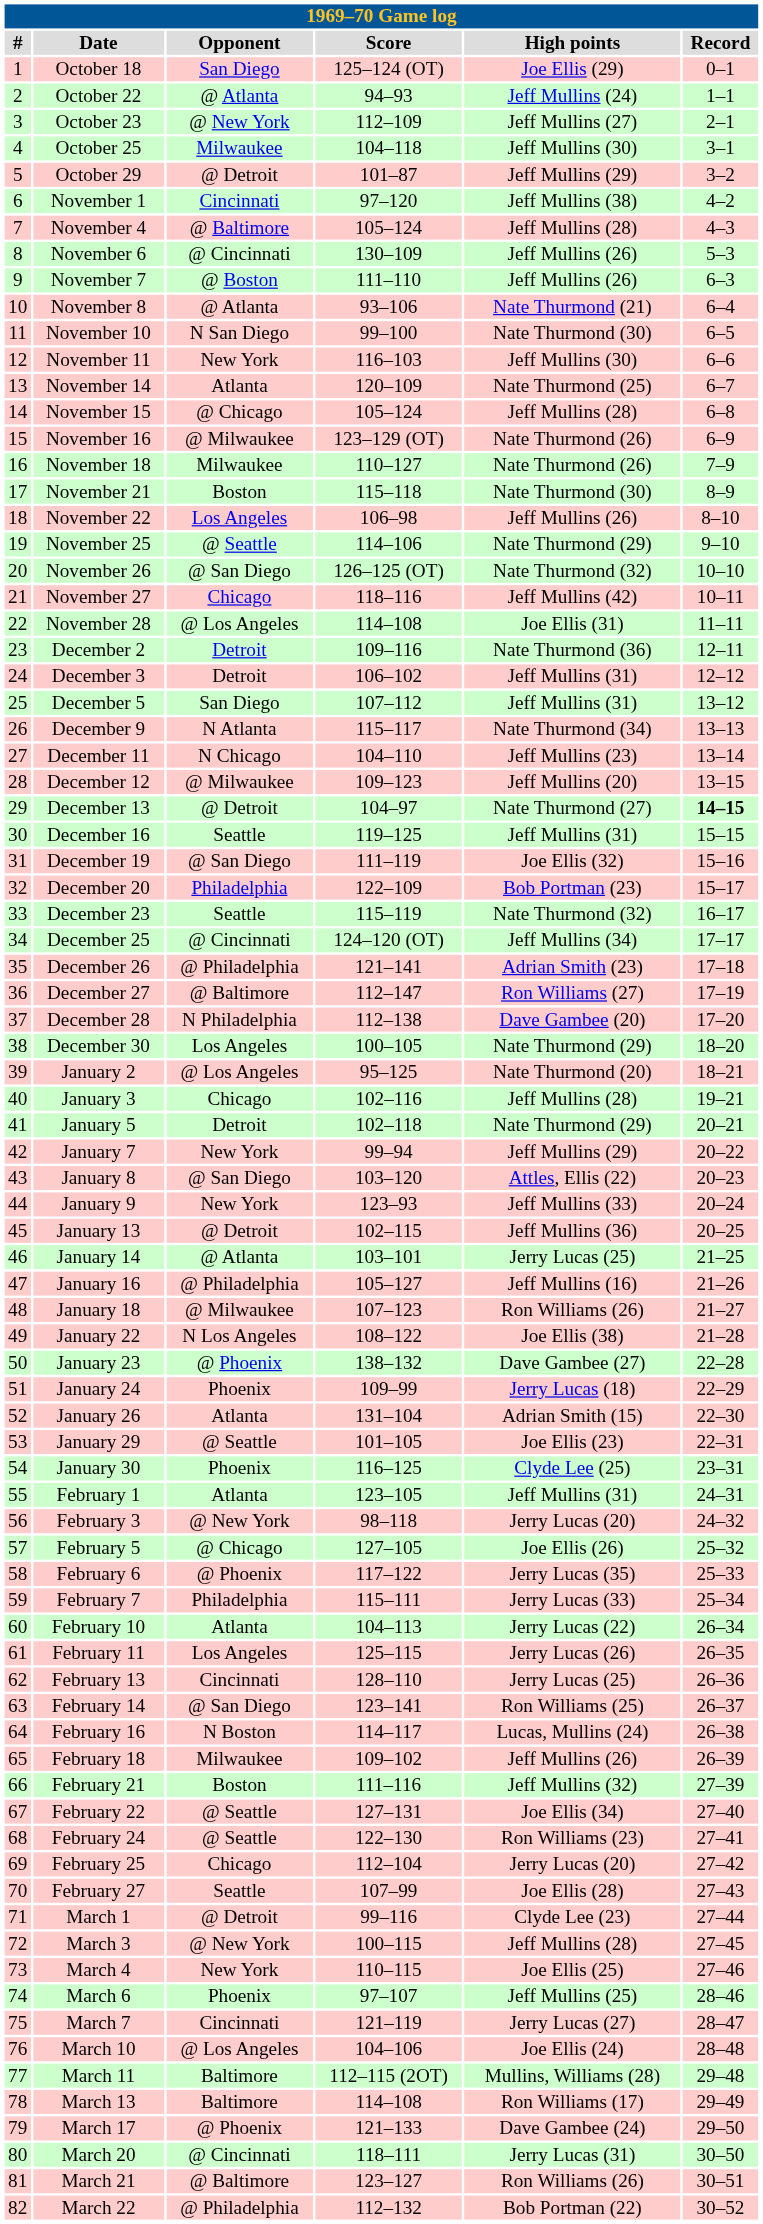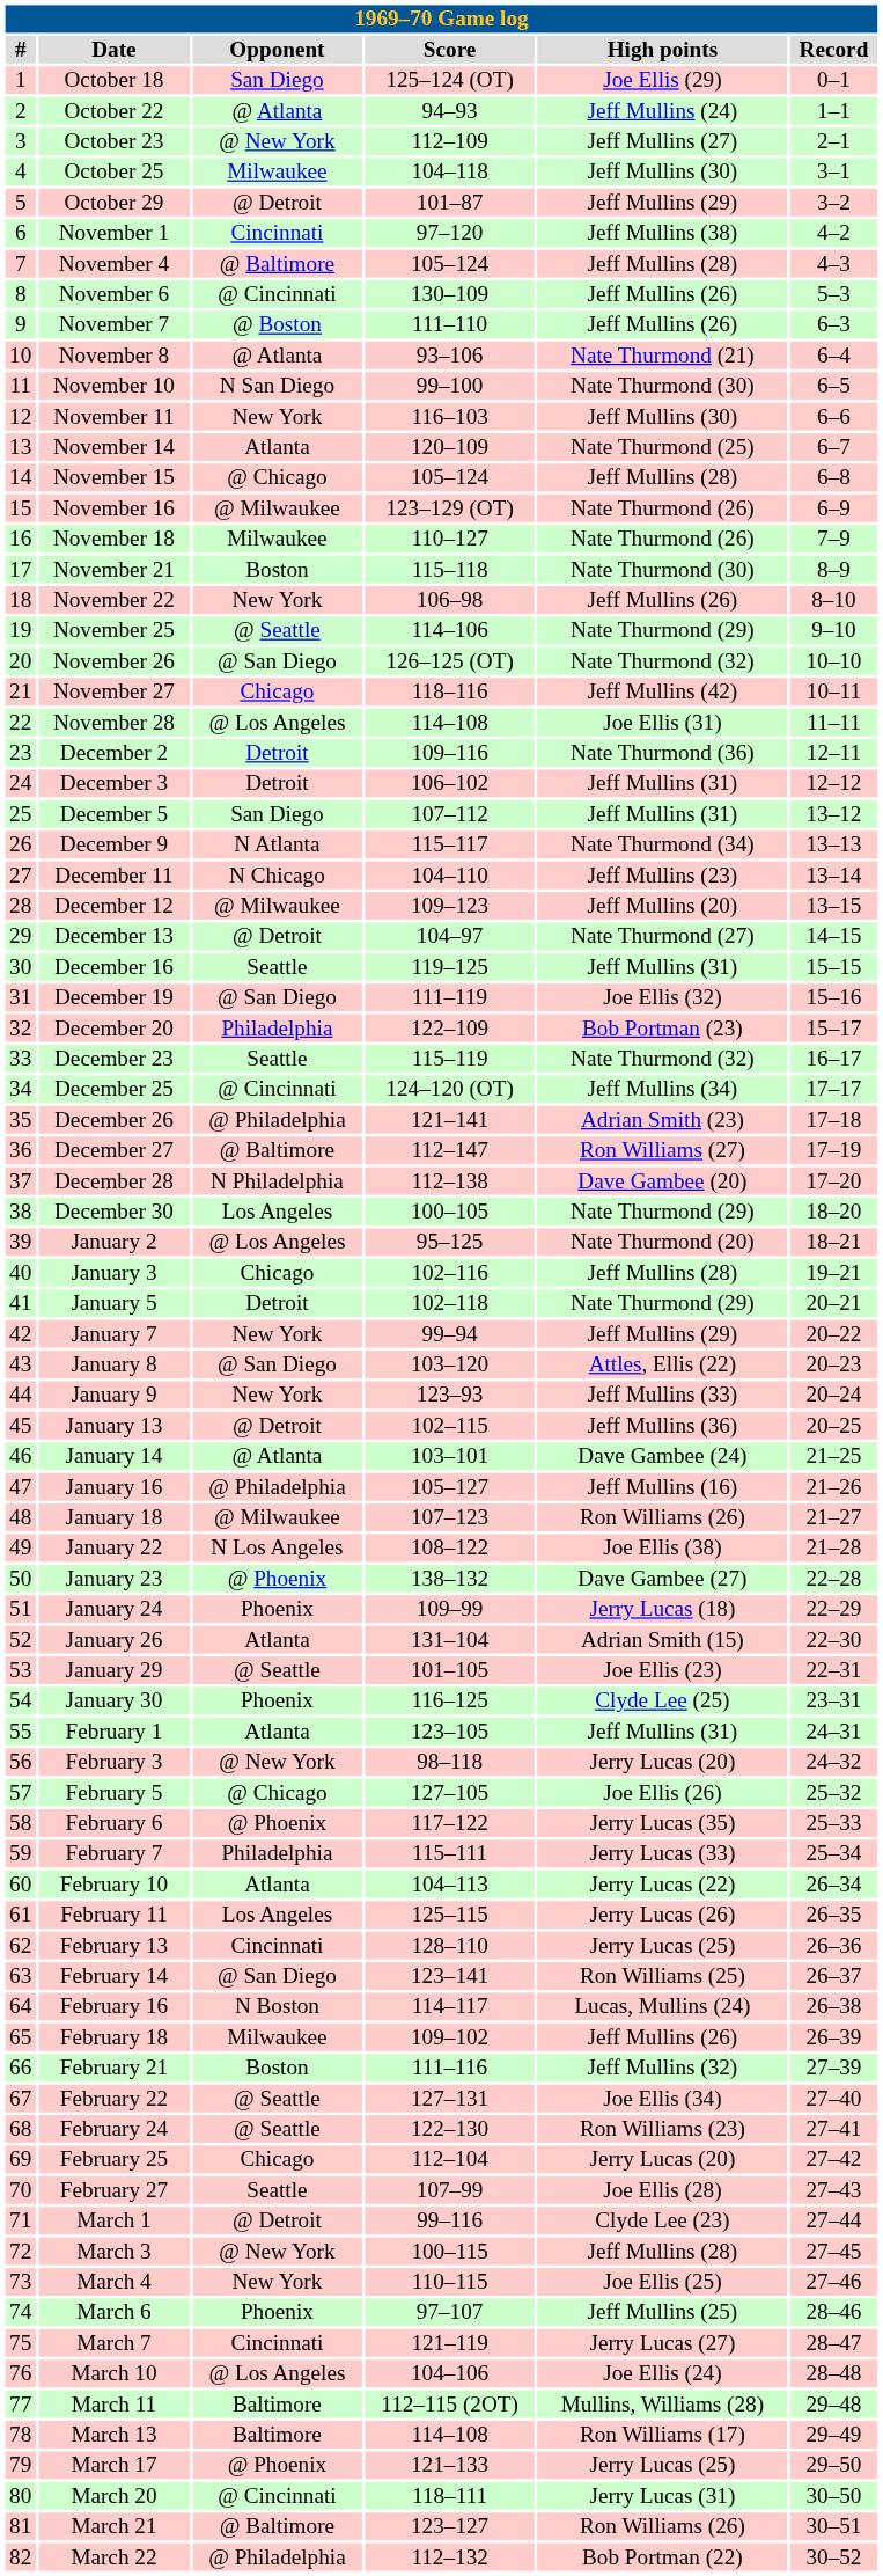 <table class="toccolours collapsible" width=50% style="clear:both; margin:1.5em auto; text-align:center">
 <tr>
 <th colspan=11 style="background:#005696; color:#FFC423;">1969–70 Game log</th>
 </tr>
 <tr align="center" bgcolor="#dddddd">
 <td><strong>#</strong></td>
 <td><strong>Date</strong></td>
 <td><strong>Opponent</strong></td>
 <td><strong>Score</strong></td>
 <td><strong>High points</strong></td>
 <td><strong>Record</strong></td>
 </tr>
 <tr align="center" bgcolor="#ffcccc">
 <td>1</td>
 <td>October 18</td>
 <td><a href='#'>San Diego</a></td>
 <td>125–124 (OT)</td>
 <td><a href='#'>Joe Ellis</a> (29)</td>
 <td>0–1</td>
 </tr>
 <tr align="center" bgcolor="#ccffcc">
 <td>2</td>
 <td>October 22</td>
 <td>@ <a href='#'>Atlanta</a></td>
 <td>94–93</td>
 <td><a href='#'>Jeff Mullins</a> (24)</td>
 <td>1–1</td>
 </tr>
 <tr align="center" bgcolor="#ccffcc">
 <td>3</td>
 <td>October 23</td>
 <td>@ <a href='#'>New York</a></td>
 <td>112–109</td>
 <td>Jeff Mullins (27)</td>
 <td>2–1</td>
 </tr>
 <tr align="center" bgcolor="#ccffcc">
 <td>4</td>
 <td>October 25</td>
 <td><a href='#'>Milwaukee</a></td>
 <td>104–118</td>
 <td>Jeff Mullins (30)</td>
 <td>3–1</td>
 </tr>
 <tr align="center" bgcolor="#ffcccc">
 <td>5</td>
 <td>October 29</td>
 <td>@ Detroit</td>
 <td>101–87</td>
 <td>Jeff Mullins (29)</td>
 <td>3–2</td>
 </tr>
 <tr align="center" bgcolor="#ccffcc">
 <td>6</td>
 <td>November 1</td>
 <td><a href='#'>Cincinnati</a></td>
 <td>97–120</td>
 <td>Jeff Mullins (38)</td>
 <td>4–2</td>
 </tr>
 <tr align="center" bgcolor="#ffcccc">
 <td>7</td>
 <td>November 4</td>
 <td>@ <a href='#'>Baltimore</a></td>
 <td>105–124</td>
 <td>Jeff Mullins (28)</td>
 <td>4–3</td>
 </tr>
 <tr align="center" bgcolor="#ccffcc">
 <td>8</td>
 <td>November 6</td>
 <td>@ Cincinnati</td>
 <td>130–109</td>
 <td>Jeff Mullins (26)</td>
 <td>5–3</td>
 </tr>
 <tr align="center" bgcolor="#ccffcc">
 <td>9</td>
 <td>November 7</td>
 <td>@ <a href='#'>Boston</a></td>
 <td>111–110</td>
 <td>Jeff Mullins (26)</td>
 <td>6–3</td>
 </tr>
 <tr align="center" bgcolor="#ffcccc">
 <td>10</td>
 <td>November 8</td>
 <td>@ Atlanta</td>
 <td>93–106</td>
 <td><a href='#'>Nate Thurmond</a> (21)</td>
 <td>6–4</td>
 </tr>
 <tr align="center" bgcolor="#ffcccc">
 <td>11</td>
 <td>November 10</td>
 <td>N San Diego</td>
 <td>99–100</td>
 <td>Nate Thurmond (30)</td>
 <td>6–5</td>
 </tr>
 <tr align="center" bgcolor="#ffcccc">
 <td>12</td>
 <td>November 11</td>
 <td>New York</td>
 <td>116–103</td>
 <td>Jeff Mullins (30)</td>
 <td>6–6</td>
 </tr>
 <tr align="center" bgcolor="#ffcccc">
 <td>13</td>
 <td>November 14</td>
 <td>Atlanta</td>
 <td>120–109</td>
 <td>Nate Thurmond (25)</td>
 <td>6–7</td>
 </tr>
 <tr align="center" bgcolor="#ffcccc">
 <td>14</td>
 <td>November 15</td>
 <td>@ Chicago</td>
 <td>105–124</td>
 <td>Jeff Mullins (28)</td>
 <td>6–8</td>
 </tr>
 <tr align="center" bgcolor="#ffcccc">
 <td>15</td>
 <td>November 16</td>
 <td>@ Milwaukee</td>
 <td>123–129 (OT)</td>
 <td>Nate Thurmond (26)</td>
 <td>6–9</td>
 </tr>
 <tr align="center" bgcolor="#ccffcc">
 <td>16</td>
 <td>November 18</td>
 <td>Milwaukee</td>
 <td>110–127</td>
 <td>Nate Thurmond (26)</td>
 <td>7–9</td>
 </tr>
 <tr align="center" bgcolor="#ccffcc">
 <td>17</td>
 <td>November 21</td>
 <td>Boston</td>
 <td>115–118</td>
 <td>Nate Thurmond (30)</td>
 <td>8–9</td>
 </tr>
 <tr align="center" bgcolor="#ffcccc">
 <td>18</td>
 <td>November 22</td>
-<td><a href='#'>Los Angeles</a></td>
+<td>New York</td>
 <td>106–98</td>
 <td>Jeff Mullins (26)</td>
 <td>8–10</td>
 </tr>
 <tr align="center" bgcolor="#ccffcc">
 <td>19</td>
 <td>November 25</td>
 <td>@ <a href='#'>Seattle</a></td>
 <td>114–106</td>
 <td>Nate Thurmond (29)</td>
 <td>9–10</td>
 </tr>
 <tr align="center" bgcolor="#ccffcc">
 <td>20</td>
 <td>November 26</td>
 <td>@ San Diego</td>
 <td>126–125 (OT)</td>
 <td>Nate Thurmond (32)</td>
 <td>10–10</td>
 </tr>
 <tr align="center" bgcolor="#ffcccc">
 <td>21</td>
 <td>November 27</td>
 <td><a href='#'>Chicago</a></td>
 <td>118–116</td>
 <td>Jeff Mullins (42)</td>
 <td>10–11</td>
 </tr>
 <tr align="center" bgcolor="#ccffcc">
 <td>22</td>
 <td>November 28</td>
 <td>@ Los Angeles</td>
 <td>114–108</td>
 <td>Joe Ellis (31)</td>
 <td>11–11</td>
 </tr>
 <tr align="center" bgcolor="#ccffcc">
 <td>23</td>
 <td>December 2</td>
 <td><a href='#'>Detroit</a></td>
 <td>109–116</td>
 <td>Nate Thurmond (36)</td>
 <td>12–11</td>
 </tr>
 <tr align="center" bgcolor="#ffcccc">
 <td>24</td>
 <td>December 3</td>
 <td>Detroit</td>
 <td>106–102</td>
 <td>Jeff Mullins (31)</td>
 <td>12–12</td>
 </tr>
 <tr align="center" bgcolor="#ccffcc">
 <td>25</td>
 <td>December 5</td>
 <td>San Diego</td>
 <td>107–112</td>
 <td>Jeff Mullins (31)</td>
 <td>13–12</td>
 </tr>
 <tr align="center" bgcolor="#ffcccc">
 <td>26</td>
 <td>December 9</td>
 <td>N Atlanta</td>
 <td>115–117</td>
 <td>Nate Thurmond (34)</td>
 <td>13–13</td>
 </tr>
 <tr align="center" bgcolor="#ffcccc">
 <td>27</td>
 <td>December 11</td>
 <td>N Chicago</td>
 <td>104–110</td>
 <td>Jeff Mullins (23)</td>
 <td>13–14</td>
 </tr>
 <tr align="center" bgcolor="#ffcccc">
 <td>28</td>
 <td>December 12</td>
 <td>@ Milwaukee</td>
 <td>109–123</td>
 <td>Jeff Mullins (20)</td>
 <td>13–15</td>
 </tr>
 <tr align="center" bgcolor="#ccffcc">
 <td>29</td>
 <td>December 13</td>
 <td>@ Detroit</td>
 <td>104–97</td>
 <td>Nate Thurmond (27)</td>
-<td><strong>14–15</strong></td>
+<td>14–15</td>
 </tr>
 <tr align="center" bgcolor="#ccffcc">
 <td>30</td>
 <td>December 16</td>
 <td>Seattle</td>
 <td>119–125</td>
 <td>Jeff Mullins (31)</td>
 <td>15–15</td>
 </tr>
 <tr align="center" bgcolor="#ffcccc">
 <td>31</td>
 <td>December 19</td>
 <td>@ San Diego</td>
 <td>111–119</td>
 <td>Joe Ellis (32)</td>
 <td>15–16</td>
 </tr>
 <tr align="center" bgcolor="#ffcccc">
 <td>32</td>
 <td>December 20</td>
 <td><a href='#'>Philadelphia</a></td>
 <td>122–109</td>
 <td><a href='#'>Bob Portman</a> (23)</td>
 <td>15–17</td>
 </tr>
 <tr align="center" bgcolor="#ccffcc">
 <td>33</td>
 <td>December 23</td>
 <td>Seattle</td>
 <td>115–119</td>
 <td>Nate Thurmond (32)</td>
 <td>16–17</td>
 </tr>
 <tr align="center" bgcolor="#ccffcc">
 <td>34</td>
 <td>December 25</td>
 <td>@ Cincinnati</td>
 <td>124–120 (OT)</td>
 <td>Jeff Mullins (34)</td>
 <td>17–17</td>
 </tr>
 <tr align="center" bgcolor="#ffcccc">
 <td>35</td>
 <td>December 26</td>
 <td>@ Philadelphia</td>
 <td>121–141</td>
 <td><a href='#'>Adrian Smith</a> (23)</td>
 <td>17–18</td>
 </tr>
 <tr align="center" bgcolor="#ffcccc">
 <td>36</td>
 <td>December 27</td>
 <td>@ Baltimore</td>
 <td>112–147</td>
 <td><a href='#'>Ron Williams</a> (27)</td>
 <td>17–19</td>
 </tr>
 <tr align="center" bgcolor="#ffcccc">
 <td>37</td>
 <td>December 28</td>
 <td>N Philadelphia</td>
 <td>112–138</td>
 <td><a href='#'>Dave Gambee</a> (20)</td>
 <td>17–20</td>
 </tr>
 <tr align="center" bgcolor="#ccffcc">
 <td>38</td>
 <td>December 30</td>
 <td>Los Angeles</td>
 <td>100–105</td>
 <td>Nate Thurmond (29)</td>
 <td>18–20</td>
 </tr>
 <tr align="center" bgcolor="#ffcccc">
 <td>39</td>
 <td>January 2</td>
 <td>@ Los Angeles</td>
 <td>95–125</td>
 <td>Nate Thurmond (20)</td>
 <td>18–21</td>
 </tr>
 <tr align="center" bgcolor="#ccffcc">
 <td>40</td>
 <td>January 3</td>
 <td>Chicago</td>
 <td>102–116</td>
 <td>Jeff Mullins (28)</td>
 <td>19–21</td>
 </tr>
 <tr align="center" bgcolor="#ccffcc">
 <td>41</td>
 <td>January 5</td>
 <td>Detroit</td>
 <td>102–118</td>
 <td>Nate Thurmond (29)</td>
 <td>20–21</td>
 </tr>
 <tr align="center" bgcolor="#ffcccc">
 <td>42</td>
 <td>January 7</td>
 <td>New York</td>
 <td>99–94</td>
 <td>Jeff Mullins (29)</td>
 <td>20–22</td>
 </tr>
 <tr align="center" bgcolor="#ffcccc">
 <td>43</td>
 <td>January 8</td>
 <td>@ San Diego</td>
 <td>103–120</td>
 <td><a href='#'>Attles</a>, Ellis (22)</td>
 <td>20–23</td>
 </tr>
 <tr align="center" bgcolor="#ffcccc">
 <td>44</td>
 <td>January 9</td>
 <td>New York</td>
 <td>123–93</td>
 <td>Jeff Mullins (33)</td>
 <td>20–24</td>
 </tr>
 <tr align="center" bgcolor="#ffcccc">
 <td>45</td>
 <td>January 13</td>
 <td>@ Detroit</td>
 <td>102–115</td>
 <td>Jeff Mullins (36)</td>
 <td>20–25</td>
 </tr>
 <tr align="center" bgcolor="#ccffcc">
 <td>46</td>
 <td>January 14</td>
 <td>@ Atlanta</td>
 <td>103–101</td>
-<td>Jerry Lucas (25)</td>
+<td>Dave Gambee (24)</td>
 <td>21–25</td>
 </tr>
 <tr align="center" bgcolor="#ffcccc">
 <td>47</td>
 <td>January 16</td>
 <td>@ Philadelphia</td>
 <td>105–127</td>
 <td>Jeff Mullins (16)</td>
 <td>21–26</td>
 </tr>
 <tr align="center" bgcolor="#ffcccc">
 <td>48</td>
 <td>January 18</td>
 <td>@ Milwaukee</td>
 <td>107–123</td>
 <td>Ron Williams (26)</td>
 <td>21–27</td>
 </tr>
 <tr align="center" bgcolor="#ffcccc">
 <td>49</td>
 <td>January 22</td>
 <td>N Los Angeles</td>
 <td>108–122</td>
 <td>Joe Ellis (38)</td>
 <td>21–28</td>
 </tr>
 <tr align="center" bgcolor="#ccffcc">
 <td>50</td>
 <td>January 23</td>
 <td>@ <a href='#'>Phoenix</a></td>
 <td>138–132</td>
 <td>Dave Gambee (27)</td>
 <td>22–28</td>
 </tr>
 <tr align="center" bgcolor="#ffcccc">
 <td>51</td>
 <td>January 24</td>
 <td>Phoenix</td>
 <td>109–99</td>
 <td><a href='#'>Jerry Lucas</a> (18)</td>
 <td>22–29</td>
 </tr>
 <tr align="center" bgcolor="#ffcccc">
 <td>52</td>
 <td>January 26</td>
 <td>Atlanta</td>
 <td>131–104</td>
 <td>Adrian Smith (15)</td>
 <td>22–30</td>
 </tr>
 <tr align="center" bgcolor="#ffcccc">
 <td>53</td>
 <td>January 29</td>
 <td>@ Seattle</td>
 <td>101–105</td>
 <td>Joe Ellis (23)</td>
 <td>22–31</td>
 </tr>
 <tr align="center" bgcolor="#ccffcc">
 <td>54</td>
 <td>January 30</td>
 <td>Phoenix</td>
 <td>116–125</td>
 <td><a href='#'>Clyde Lee</a> (25)</td>
 <td>23–31</td>
 </tr>
 <tr align="center" bgcolor="#ccffcc">
 <td>55</td>
 <td>February 1</td>
 <td>Atlanta</td>
 <td>123–105</td>
 <td>Jeff Mullins (31)</td>
 <td>24–31</td>
 </tr>
 <tr align="center" bgcolor="#ffcccc">
 <td>56</td>
 <td>February 3</td>
 <td>@ New York</td>
 <td>98–118</td>
 <td>Jerry Lucas (20)</td>
 <td>24–32</td>
 </tr>
 <tr align="center" bgcolor="#ccffcc">
 <td>57</td>
 <td>February 5</td>
 <td>@ Chicago</td>
 <td>127–105</td>
 <td>Joe Ellis (26)</td>
 <td>25–32</td>
 </tr>
 <tr align="center" bgcolor="#ffcccc">
 <td>58</td>
 <td>February 6</td>
 <td>@ Phoenix</td>
 <td>117–122</td>
 <td>Jerry Lucas (35)</td>
 <td>25–33</td>
 </tr>
 <tr align="center" bgcolor="#ffcccc">
 <td>59</td>
 <td>February 7</td>
 <td>Philadelphia</td>
 <td>115–111</td>
 <td>Jerry Lucas (33)</td>
 <td>25–34</td>
 </tr>
 <tr align="center" bgcolor="#ccffcc">
 <td>60</td>
 <td>February 10</td>
 <td>Atlanta</td>
 <td>104–113</td>
 <td>Jerry Lucas (22)</td>
 <td>26–34</td>
 </tr>
 <tr align="center" bgcolor="#ffcccc">
 <td>61</td>
 <td>February 11</td>
 <td>Los Angeles</td>
 <td>125–115</td>
 <td>Jerry Lucas (26)</td>
 <td>26–35</td>
 </tr>
 <tr align="center" bgcolor="#ffcccc">
 <td>62</td>
 <td>February 13</td>
 <td>Cincinnati</td>
 <td>128–110</td>
 <td>Jerry Lucas (25)</td>
 <td>26–36</td>
 </tr>
 <tr align="center" bgcolor="#ffcccc">
 <td>63</td>
 <td>February 14</td>
 <td>@ San Diego</td>
 <td>123–141</td>
 <td>Ron Williams (25)</td>
 <td>26–37</td>
 </tr>
 <tr align="center" bgcolor="#ffcccc">
 <td>64</td>
 <td>February 16</td>
 <td>N Boston</td>
 <td>114–117</td>
 <td>Lucas, Mullins (24)</td>
 <td>26–38</td>
 </tr>
 <tr align="center" bgcolor="#ffcccc">
 <td>65</td>
 <td>February 18</td>
 <td>Milwaukee</td>
 <td>109–102</td>
 <td>Jeff Mullins (26)</td>
 <td>26–39</td>
 </tr>
 <tr align="center" bgcolor="#ccffcc">
 <td>66</td>
 <td>February 21</td>
 <td>Boston</td>
 <td>111–116</td>
 <td>Jeff Mullins (32)</td>
 <td>27–39</td>
 </tr>
 <tr align="center" bgcolor="#ffcccc">
 <td>67</td>
 <td>February 22</td>
 <td>@ Seattle</td>
 <td>127–131</td>
 <td>Joe Ellis (34)</td>
 <td>27–40</td>
 </tr>
 <tr align="center" bgcolor="#ffcccc">
 <td>68</td>
 <td>February 24</td>
 <td>@ Seattle</td>
 <td>122–130</td>
 <td>Ron Williams (23)</td>
 <td>27–41</td>
 </tr>
 <tr align="center" bgcolor="#ffcccc">
 <td>69</td>
 <td>February 25</td>
 <td>Chicago</td>
 <td>112–104</td>
 <td>Jerry Lucas (20)</td>
 <td>27–42</td>
 </tr>
 <tr align="center" bgcolor="#ffcccc">
 <td>70</td>
 <td>February 27</td>
 <td>Seattle</td>
 <td>107–99</td>
 <td>Joe Ellis (28)</td>
 <td>27–43</td>
 </tr>
 <tr align="center" bgcolor="#ffcccc">
 <td>71</td>
 <td>March 1</td>
 <td>@ Detroit</td>
 <td>99–116</td>
 <td>Clyde Lee (23)</td>
 <td>27–44</td>
 </tr>
 <tr align="center" bgcolor="#ffcccc">
 <td>72</td>
 <td>March 3</td>
 <td>@ New York</td>
 <td>100–115</td>
 <td>Jeff Mullins (28)</td>
 <td>27–45</td>
 </tr>
 <tr align="center" bgcolor="#ffcccc">
 <td>73</td>
 <td>March 4</td>
 <td>New York</td>
 <td>110–115</td>
 <td>Joe Ellis (25)</td>
 <td>27–46</td>
 </tr>
 <tr align="center" bgcolor="#ccffcc">
 <td>74</td>
 <td>March 6</td>
 <td>Phoenix</td>
 <td>97–107</td>
 <td>Jeff Mullins (25)</td>
 <td>28–46</td>
 </tr>
 <tr align="center" bgcolor="#ffcccc">
 <td>75</td>
 <td>March 7</td>
 <td>Cincinnati</td>
 <td>121–119</td>
 <td>Jerry Lucas (27)</td>
 <td>28–47</td>
 </tr>
 <tr align="center" bgcolor="#ffcccc">
 <td>76</td>
 <td>March 10</td>
 <td>@ Los Angeles</td>
 <td>104–106</td>
 <td>Joe Ellis (24)</td>
 <td>28–48</td>
 </tr>
 <tr align="center" bgcolor="#ccffcc">
 <td>77</td>
 <td>March 11</td>
 <td>Baltimore</td>
 <td>112–115 (2OT)</td>
 <td>Mullins, Williams (28)</td>
 <td>29–48</td>
 </tr>
 <tr align="center" bgcolor="#ffcccc">
 <td>78</td>
 <td>March 13</td>
 <td>Baltimore</td>
 <td>114–108</td>
 <td>Ron Williams (17)</td>
 <td>29–49</td>
 </tr>
 <tr align="center" bgcolor="#ffcccc">
 <td>79</td>
 <td>March 17</td>
 <td>@ Phoenix</td>
 <td>121–133</td>
-<td>Dave Gambee (24)</td>
+<td>Jerry Lucas (25)</td>
 <td>29–50</td>
 </tr>
 <tr align="center" bgcolor="#ccffcc">
 <td>80</td>
 <td>March 20</td>
 <td>@ Cincinnati</td>
 <td>118–111</td>
 <td>Jerry Lucas (31)</td>
 <td>30–50</td>
 </tr>
 <tr align="center" bgcolor="#ffcccc">
 <td>81</td>
 <td>March 21</td>
 <td>@ Baltimore</td>
 <td>123–127</td>
 <td>Ron Williams (26)</td>
 <td>30–51</td>
 </tr>
 <tr align="center" bgcolor="#ffcccc">
 <td>82</td>
 <td>March 22</td>
 <td>@ Philadelphia</td>
 <td>112–132</td>
 <td>Bob Portman (22)</td>
 <td>30–52</td>
 </tr>
 </table>
